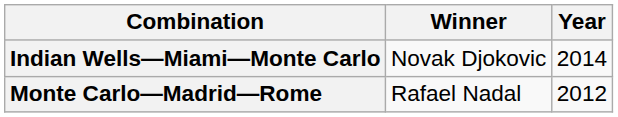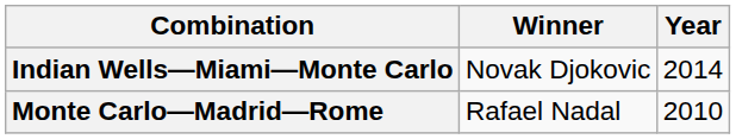 <table class="wikitable nowrap">
 <tr>
 <th scope="col">Combination</th>
 <th scope="col">Winner</th>
 <th scope="col">Year</th>
 </tr>
 <tr>
 <th scope="row" style="text-align:left;">Indian Wells—Miami—Monte Carlo<br></th>
 <td> Novak Djokovic</td>
 <td>2014</td>
 </tr>
 <tr>
 <th scope="row" style="text-align:left;">Monte Carlo—Madrid—Rome<br></th>
 <td> Rafael Nadal</td>
-<td>2012</td>
+<td>2010</td>
 </tr>
 </table>
